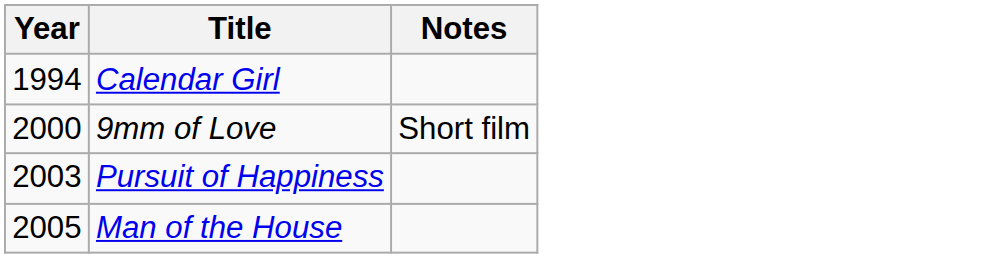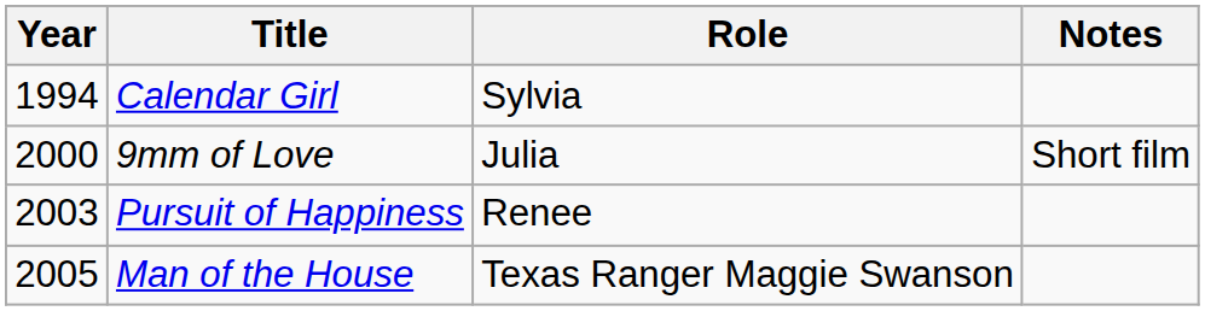 <table class="wikitable sortable">
 <tr>
 <th>Year</th>
 <th>Title</th>
+<th>Role</th>
 <th class="unsortable">Notes</th>
 </tr>
 <tr>
 <td>1994</td>
 <td><em><a href='#'>Calendar Girl</a></em></td>
+<td>Sylvia</td>
 <td></td>
 </tr>
 <tr>
 <td>2000</td>
 <td><em>9mm of Love</em></td>
+<td>Julia</td>
 <td>Short film</td>
 </tr>
 <tr>
 <td>2003</td>
 <td><em><a href='#'>Pursuit of Happiness</a></em></td>
+<td>Renee</td>
 <td></td>
 </tr>
 <tr>
 <td>2005</td>
 <td><em><a href='#'>Man of the House</a></em></td>
+<td>Texas Ranger Maggie Swanson</td>
 <td></td>
 </tr>
 </table>
